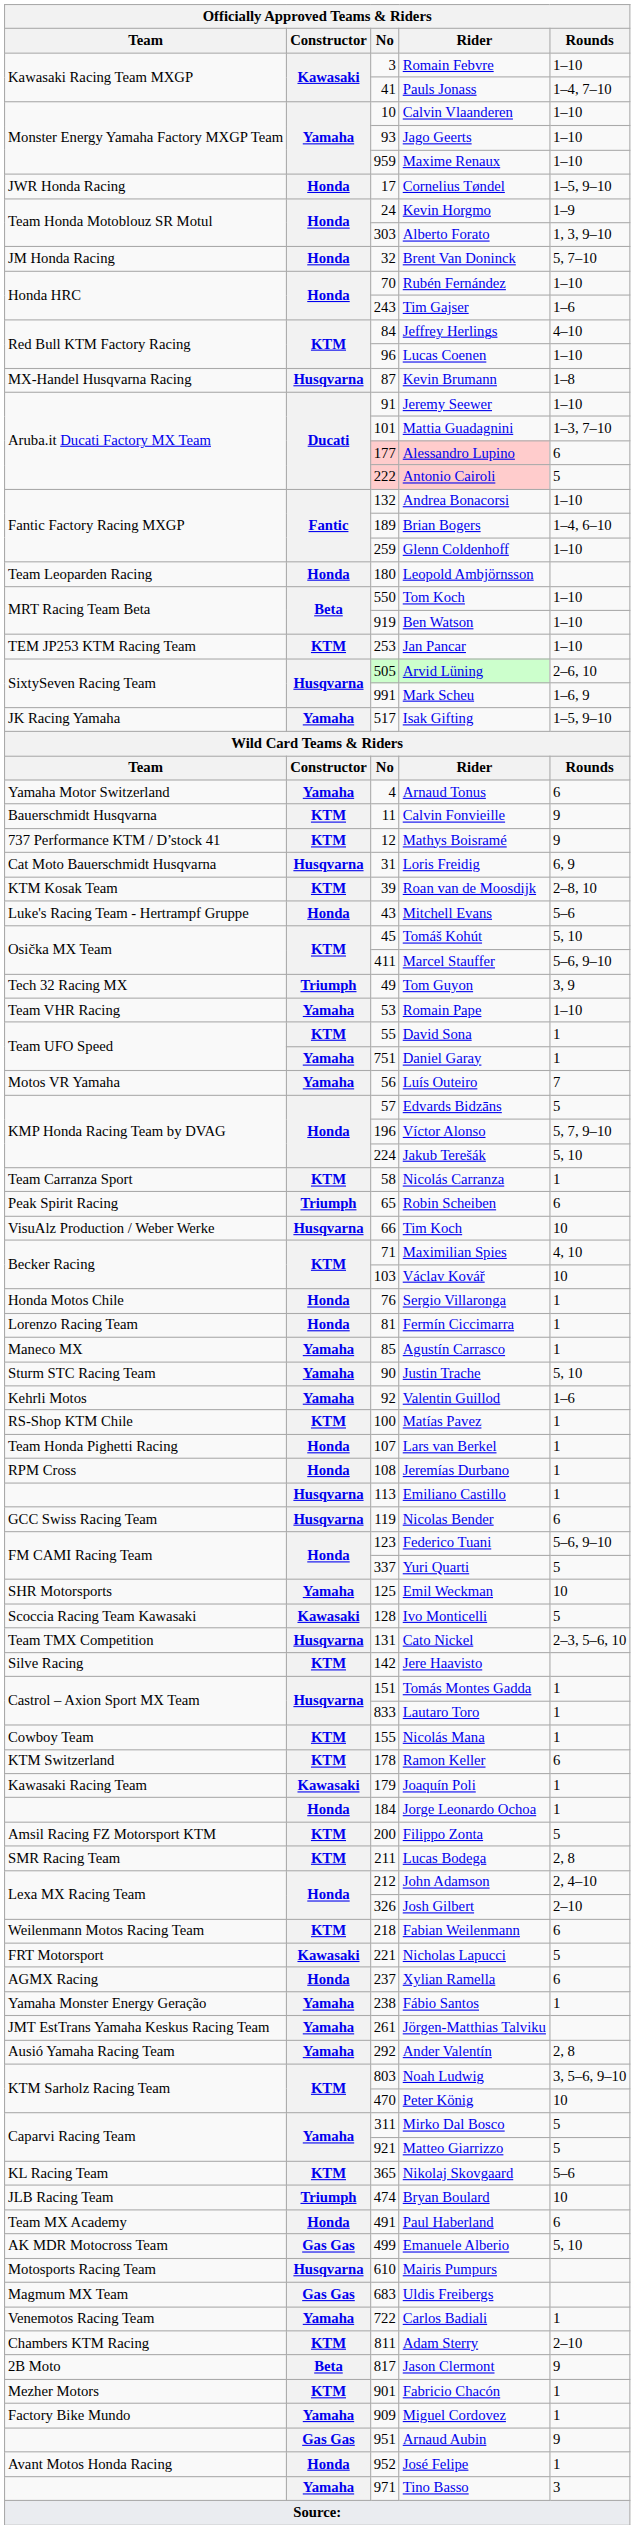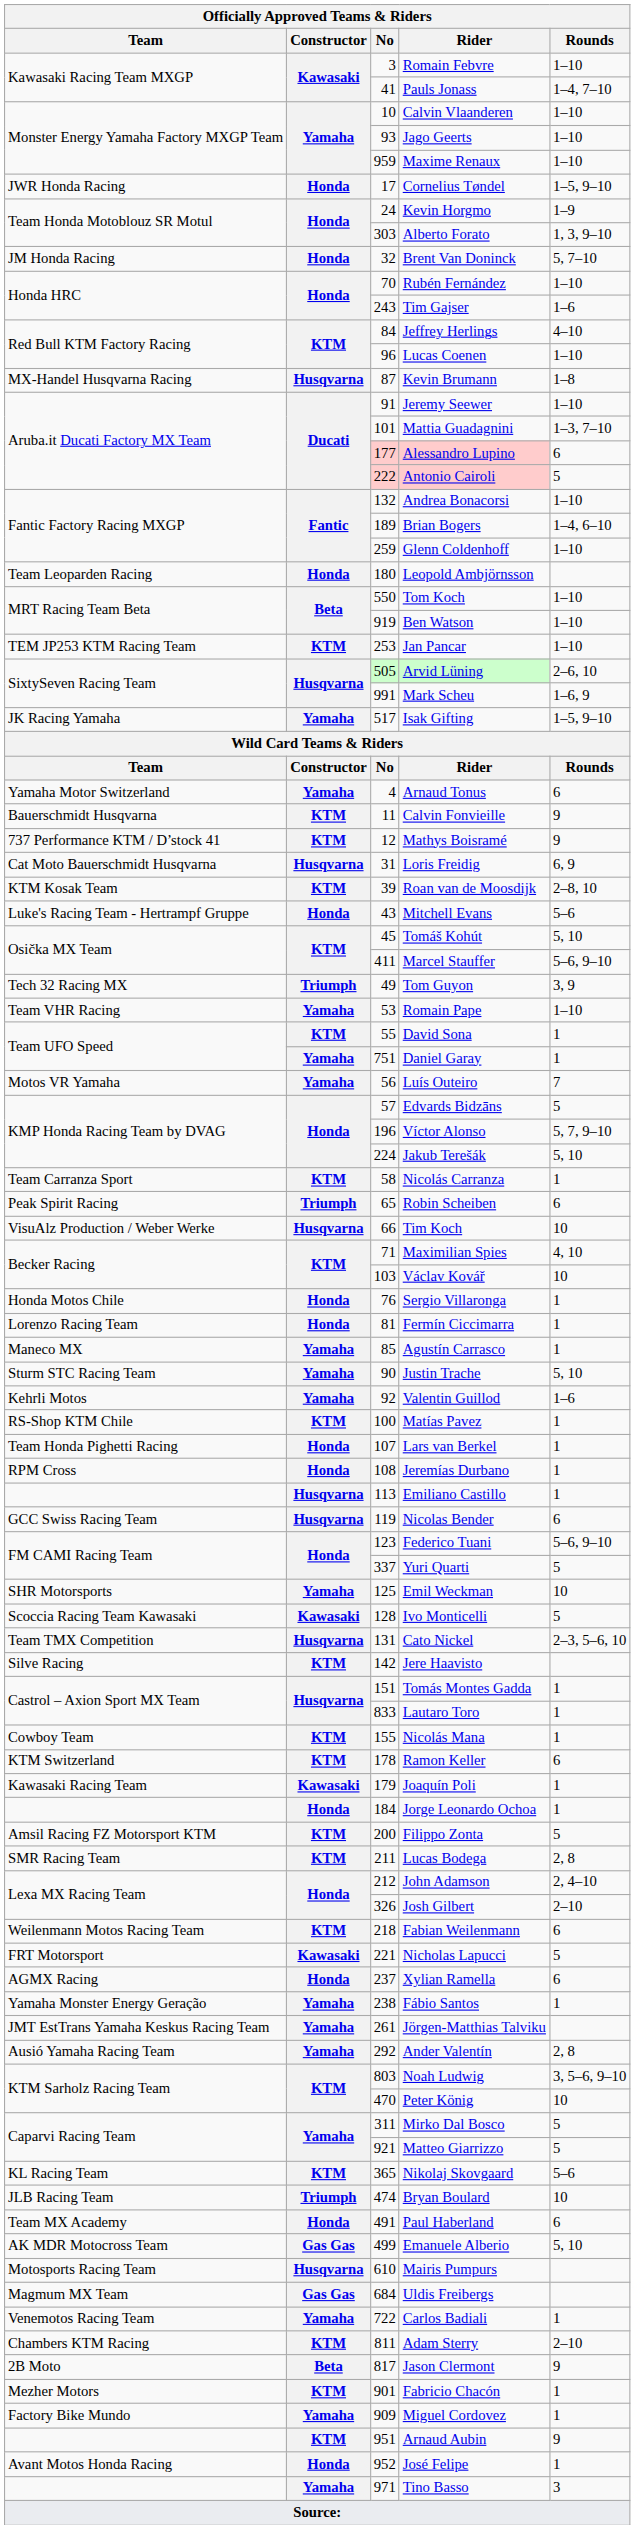 <table class="wikitable" style="font-size: 85%;">
 <tr>
 <th colspan=5><strong>Officially Approved Teams & Riders</strong></th>
 </tr>
 <tr>
 <th>Team</th>
 <th>Constructor</th>
 <th>No</th>
 <th>Rider</th>
 <th>Rounds</th>
 </tr>
 <tr>
 <td rowspan=2>Kawasaki Racing Team MXGP</td>
 <th rowspan=2><a href='#'>Kawasaki</a></th>
 <td align="right">3</td>
 <td> <a href='#'>Romain Febvre</a></td>
 <td>1–10</td>
 </tr>
 <tr>
 <td align="right">41</td>
 <td> <a href='#'>Pauls Jonass</a></td>
 <td>1–4, 7–10</td>
 </tr>
 <tr>
 <td rowspan=3>Monster Energy Yamaha Factory MXGP Team</td>
 <th rowspan=3><a href='#'>Yamaha</a></th>
 <td align="right">10</td>
 <td> <a href='#'>Calvin Vlaanderen</a></td>
 <td>1–10</td>
 </tr>
 <tr>
 <td align="right">93</td>
 <td> <a href='#'>Jago Geerts</a></td>
 <td>1–10</td>
 </tr>
 <tr>
 <td align="right">959</td>
 <td> <a href='#'>Maxime Renaux</a></td>
 <td>1–10</td>
 </tr>
 <tr>
 <td>JWR Honda Racing</td>
 <th><a href='#'>Honda</a></th>
 <td align="right">17</td>
 <td> <a href='#'>Cornelius Tøndel</a></td>
 <td>1–5, 9–10</td>
 </tr>
 <tr>
 <td rowspan=2>Team Honda Motoblouz SR Motul</td>
 <th rowspan=2><a href='#'>Honda</a></th>
 <td align="right">24</td>
 <td> <a href='#'>Kevin Horgmo</a></td>
 <td>1–9</td>
 </tr>
 <tr>
 <td align="right">303</td>
 <td> <a href='#'>Alberto Forato</a></td>
 <td>1, 3, 9–10</td>
 </tr>
 <tr>
 <td>JM Honda Racing</td>
 <th><a href='#'>Honda</a></th>
 <td align="right">32</td>
 <td> <a href='#'>Brent Van Doninck</a></td>
 <td>5, 7–10</td>
 </tr>
 <tr>
 <td rowspan=2>Honda HRC</td>
 <th rowspan=2><a href='#'>Honda</a></th>
 <td align="right">70</td>
 <td> <a href='#'>Rubén Fernández</a></td>
 <td>1–10</td>
 </tr>
 <tr>
 <td align="right">243</td>
 <td> <a href='#'>Tim Gajser</a></td>
 <td>1–6</td>
 </tr>
 <tr>
 <td rowspan="2">Red Bull KTM Factory Racing</td>
 <th rowspan="2"><a href='#'>KTM</a></th>
 <td align="right">84</td>
 <td> <a href='#'>Jeffrey Herlings</a></td>
 <td>4–10</td>
 </tr>
 <tr>
 <td align="right">96</td>
 <td> <a href='#'>Lucas Coenen</a></td>
 <td>1–10</td>
 </tr>
 <tr>
 <td>MX-Handel Husqvarna Racing</td>
 <th><a href='#'>Husqvarna</a></th>
 <td align="right">87</td>
 <td> <a href='#'>Kevin Brumann</a></td>
 <td>1–8</td>
 </tr>
 <tr>
 <td rowspan=4>Aruba.it <a href='#'>Ducati Factory MX Team</a></td>
 <th rowspan=4><a href='#'>Ducati</a></th>
 <td align="right">91</td>
 <td> <a href='#'>Jeremy Seewer</a></td>
 <td>1–10</td>
 </tr>
 <tr>
 <td align="right">101</td>
 <td> <a href='#'>Mattia Guadagnini</a></td>
 <td>1–3, 7–10</td>
 </tr>
 <tr>
 <td style="background:#ffcccc;" align="right">177</td>
 <td style="background:#ffcccc;"> <a href='#'>Alessandro Lupino</a></td>
 <td>6</td>
 </tr>
 <tr>
 <td style="background:#ffcccc;" align="right">222</td>
 <td style="background:#ffcccc;"> <a href='#'>Antonio Cairoli</a></td>
 <td>5</td>
 </tr>
 <tr>
 <td rowspan=3>Fantic Factory Racing MXGP</td>
 <th rowspan=3><a href='#'>Fantic</a></th>
 <td align="right">132</td>
 <td> <a href='#'>Andrea Bonacorsi</a></td>
 <td>1–10</td>
 </tr>
 <tr>
 <td align="right">189</td>
 <td> <a href='#'>Brian Bogers</a></td>
 <td>1–4, 6–10</td>
 </tr>
 <tr>
 <td align="right">259</td>
 <td> <a href='#'>Glenn Coldenhoff</a></td>
 <td>1–10</td>
 </tr>
 <tr>
 <td>Team Leoparden Racing</td>
 <th><a href='#'>Honda</a></th>
 <td align="right">180</td>
 <td> <a href='#'>Leopold Ambjörnsson</a></td>
 <td></td>
 </tr>
 <tr>
 <td rowspan=2>MRT Racing Team Beta</td>
 <th rowspan=2><a href='#'>Beta</a></th>
 <td align="right">550</td>
 <td> <a href='#'>Tom Koch</a></td>
 <td>1–10</td>
 </tr>
 <tr>
 <td align="right">919</td>
 <td> <a href='#'>Ben Watson</a></td>
 <td>1–10</td>
 </tr>
 <tr>
 <td>TEM JP253 KTM Racing Team</td>
 <th><a href='#'>KTM</a></th>
 <td align="right">253</td>
 <td> <a href='#'>Jan Pancar</a></td>
 <td>1–10</td>
 </tr>
 <tr>
 <td rowspan=2>SixtySeven Racing Team</td>
 <th rowspan=2><a href='#'>Husqvarna</a></th>
 <td style="background:#ccffcc;" align="right">505</td>
 <td style="background:#ccffcc;"> <a href='#'>Arvid Lüning</a></td>
 <td>2–6, 10</td>
 </tr>
 <tr>
 <td align="right">991</td>
 <td> <a href='#'>Mark Scheu</a></td>
 <td>1–6, 9</td>
 </tr>
 <tr>
 <td>JK Racing Yamaha</td>
 <th><a href='#'>Yamaha</a></th>
 <td align="right">517</td>
 <td> <a href='#'>Isak Gifting</a></td>
 <td>1–5, 9–10</td>
 </tr>
 <tr>
 <th colspan=5><strong>Wild Card Teams & Riders</strong></th>
 </tr>
 <tr>
 <th>Team</th>
 <th>Constructor</th>
 <th>No</th>
 <th>Rider</th>
 <th>Rounds</th>
 </tr>
 <tr>
 <td>Yamaha Motor Switzerland</td>
 <th><a href='#'>Yamaha</a></th>
 <td align="right">4</td>
 <td> <a href='#'>Arnaud Tonus</a></td>
 <td>6</td>
 </tr>
 <tr>
 <td>Bauerschmidt Husqvarna</td>
 <th><a href='#'>KTM</a></th>
 <td align="right">11</td>
 <td> <a href='#'>Calvin Fonvieille</a></td>
 <td>9</td>
 </tr>
 <tr>
 <td>737 Performance KTM / D’stock 41</td>
 <th><a href='#'>KTM</a></th>
 <td align="right">12</td>
 <td> <a href='#'>Mathys Boisramé</a></td>
 <td>9</td>
 </tr>
 <tr>
 <td>Cat Moto Bauerschmidt Husqvarna</td>
 <th><a href='#'>Husqvarna</a></th>
 <td align="right">31</td>
 <td> <a href='#'>Loris Freidig</a></td>
 <td>6, 9</td>
 </tr>
 <tr>
 <td>KTM Kosak Team</td>
 <th><a href='#'>KTM</a></th>
 <td align="right">39</td>
 <td> <a href='#'>Roan van de Moosdijk</a></td>
 <td>2–8, 10</td>
 </tr>
 <tr>
 <td>Luke's Racing Team - Hertrampf Gruppe</td>
 <th><a href='#'>Honda</a></th>
 <td align="right">43</td>
 <td> <a href='#'>Mitchell Evans</a></td>
 <td>5–6</td>
 </tr>
 <tr>
 <td rowspan=2>Osička MX Team</td>
 <th rowspan=2><a href='#'>KTM</a></th>
 <td align="right">45</td>
 <td> <a href='#'>Tomáš Kohút</a></td>
 <td>5, 10</td>
 </tr>
 <tr>
 <td align="right">411</td>
 <td> <a href='#'>Marcel Stauffer</a></td>
 <td>5–6, 9–10</td>
 </tr>
 <tr>
 <td>Tech 32 Racing MX</td>
 <th><a href='#'>Triumph</a></th>
 <td align="right">49</td>
 <td> <a href='#'>Tom Guyon</a></td>
 <td>3, 9</td>
 </tr>
 <tr>
 <td>Team VHR Racing</td>
 <th><a href='#'>Yamaha</a></th>
 <td align="right">53</td>
 <td> <a href='#'>Romain Pape</a></td>
 <td>1–10</td>
 </tr>
 <tr>
 <td rowspan=2>Team UFO Speed</td>
 <th><a href='#'>KTM</a></th>
 <td align="right">55</td>
 <td> <a href='#'>David Sona</a></td>
 <td>1</td>
 </tr>
 <tr>
 <th><a href='#'>Yamaha</a></th>
 <td align="right">751</td>
 <td> <a href='#'>Daniel Garay</a></td>
 <td>1</td>
 </tr>
 <tr>
 <td>Motos VR Yamaha</td>
 <th><a href='#'>Yamaha</a></th>
 <td align="right">56</td>
 <td> <a href='#'>Luís Outeiro</a></td>
 <td>7</td>
 </tr>
 <tr>
 <td rowspan=3>KMP Honda Racing Team by DVAG</td>
 <th rowspan=3><a href='#'>Honda</a></th>
 <td align="right">57</td>
 <td> <a href='#'>Edvards Bidzāns</a></td>
 <td>5</td>
 </tr>
 <tr>
 <td align="right">196</td>
 <td> <a href='#'>Víctor Alonso</a></td>
 <td>5, 7, 9–10</td>
 </tr>
 <tr>
 <td align="right">224</td>
 <td> <a href='#'>Jakub Terešák</a></td>
 <td>5, 10</td>
 </tr>
 <tr>
 <td>Team Carranza Sport</td>
 <th><a href='#'>KTM</a></th>
 <td align="right">58</td>
 <td> <a href='#'>Nicolás Carranza</a></td>
 <td>1</td>
 </tr>
 <tr>
 <td>Peak Spirit Racing</td>
 <th><a href='#'>Triumph</a></th>
 <td align="right">65</td>
 <td> <a href='#'>Robin Scheiben</a></td>
 <td>6</td>
 </tr>
 <tr>
 <td>VisuAlz Production / Weber Werke</td>
 <th><a href='#'>Husqvarna</a></th>
 <td align="right">66</td>
 <td> <a href='#'>Tim Koch</a></td>
 <td>10</td>
 </tr>
 <tr>
 <td rowspan=2>Becker Racing</td>
 <th rowspan=2><a href='#'>KTM</a></th>
 <td align="right">71</td>
 <td> <a href='#'>Maximilian Spies</a></td>
 <td>4, 10</td>
 </tr>
 <tr>
 <td align="right">103</td>
 <td> <a href='#'>Václav Kovář</a></td>
 <td>10</td>
 </tr>
 <tr>
 <td>Honda Motos Chile</td>
 <th><a href='#'>Honda</a></th>
 <td align="right">76</td>
 <td> <a href='#'>Sergio Villaronga</a></td>
 <td>1</td>
 </tr>
 <tr>
 <td>Lorenzo Racing Team</td>
 <th><a href='#'>Honda</a></th>
 <td align="right">81</td>
 <td> <a href='#'>Fermín Ciccimarra</a></td>
 <td>1</td>
 </tr>
 <tr>
 <td>Maneco MX</td>
 <th><a href='#'>Yamaha</a></th>
 <td align="right">85</td>
 <td> <a href='#'>Agustín Carrasco</a></td>
 <td>1</td>
 </tr>
 <tr>
 <td>Sturm STC Racing Team</td>
 <th><a href='#'>Yamaha</a></th>
 <td align="right">90</td>
 <td> <a href='#'>Justin Trache</a></td>
 <td>5, 10</td>
 </tr>
 <tr>
 <td>Kehrli Motos</td>
 <th><a href='#'>Yamaha</a></th>
 <td align="right">92</td>
 <td> <a href='#'>Valentin Guillod</a></td>
 <td>1–6</td>
 </tr>
 <tr>
 <td>RS-Shop KTM Chile</td>
 <th><a href='#'>KTM</a></th>
 <td align="right">100</td>
 <td> <a href='#'>Matías Pavez</a></td>
 <td>1</td>
 </tr>
 <tr>
 <td>Team Honda Pighetti Racing</td>
 <th><a href='#'>Honda</a></th>
 <td align="right">107</td>
 <td> <a href='#'>Lars van Berkel</a></td>
 <td>1</td>
 </tr>
 <tr>
 <td>RPM Cross</td>
 <th><a href='#'>Honda</a></th>
 <td align="right">108</td>
 <td> <a href='#'>Jeremías Durbano</a></td>
 <td>1</td>
 </tr>
 <tr>
 <td></td>
 <th><a href='#'>Husqvarna</a></th>
 <td align="right">113</td>
 <td> <a href='#'>Emiliano Castillo</a></td>
 <td>1</td>
 </tr>
 <tr>
 <td>GCC Swiss Racing Team</td>
 <th><a href='#'>Husqvarna</a></th>
 <td align="right">119</td>
 <td> <a href='#'>Nicolas Bender</a></td>
 <td>6</td>
 </tr>
 <tr>
 <td rowspan=2>FM CAMI Racing Team</td>
 <th rowspan=2><a href='#'>Honda</a></th>
 <td align="right">123</td>
 <td> <a href='#'>Federico Tuani</a></td>
 <td>5–6, 9–10</td>
 </tr>
 <tr>
 <td align="right">337</td>
 <td> <a href='#'>Yuri Quarti</a></td>
 <td>5</td>
 </tr>
 <tr>
 <td>SHR Motorsports</td>
 <th><a href='#'>Yamaha</a></th>
 <td align="right">125</td>
 <td> <a href='#'>Emil Weckman</a></td>
 <td>10</td>
 </tr>
 <tr>
 <td>Scoccia Racing Team Kawasaki</td>
 <th><a href='#'>Kawasaki</a></th>
 <td align="right">128</td>
 <td> <a href='#'>Ivo Monticelli</a></td>
 <td>5</td>
 </tr>
 <tr>
 <td>Team TMX Competition</td>
 <th><a href='#'>Husqvarna</a></th>
 <td align="right">131</td>
 <td> <a href='#'>Cato Nickel</a></td>
 <td>2–3, 5–6, 10</td>
 </tr>
 <tr>
 <td>Silve Racing</td>
 <th><a href='#'>KTM</a></th>
 <td align="right">142</td>
 <td> <a href='#'>Jere Haavisto</a></td>
 <td></td>
 </tr>
 <tr>
 <td rowspan=2>Castrol – Axion Sport MX Team</td>
 <th rowspan=2><a href='#'>Husqvarna</a></th>
 <td align="right">151</td>
 <td> <a href='#'>Tomás Montes Gadda</a></td>
 <td>1</td>
 </tr>
 <tr>
 <td align="right">833</td>
 <td> <a href='#'>Lautaro Toro</a></td>
 <td>1</td>
 </tr>
 <tr>
 <td>Cowboy Team</td>
 <th><a href='#'>KTM</a></th>
 <td align="right">155</td>
 <td> <a href='#'>Nicolás Mana</a></td>
 <td>1</td>
 </tr>
 <tr>
 <td>KTM Switzerland</td>
 <th><a href='#'>KTM</a></th>
 <td align="right">178</td>
 <td> <a href='#'>Ramon Keller</a></td>
 <td>6</td>
 </tr>
 <tr>
 <td>Kawasaki Racing Team</td>
 <th><a href='#'>Kawasaki</a></th>
 <td align="right">179</td>
 <td> <a href='#'>Joaquín Poli</a></td>
 <td>1</td>
 </tr>
 <tr>
 <td></td>
 <th><a href='#'>Honda</a></th>
 <td align="right">184</td>
 <td> <a href='#'>Jorge Leonardo Ochoa</a></td>
 <td>1</td>
 </tr>
 <tr>
 <td>Amsil Racing FZ Motorsport KTM</td>
 <th><a href='#'>KTM</a></th>
 <td align="right">200</td>
 <td> <a href='#'>Filippo Zonta</a></td>
 <td>5</td>
 </tr>
 <tr>
 <td>SMR Racing Team</td>
 <th><a href='#'>KTM</a></th>
 <td align="right">211</td>
 <td> <a href='#'>Lucas Bodega</a></td>
 <td>2, 8</td>
 </tr>
 <tr>
 <td rowspan=2>Lexa MX Racing Team</td>
 <th rowspan=2><a href='#'>Honda</a></th>
 <td align="right">212</td>
 <td> <a href='#'>John Adamson</a></td>
 <td>2, 4–10</td>
 </tr>
 <tr>
 <td align="right">326</td>
 <td> <a href='#'>Josh Gilbert</a></td>
 <td>2–10</td>
 </tr>
 <tr>
 <td>Weilenmann Motos Racing Team</td>
 <th><a href='#'>KTM</a></th>
 <td align="right">218</td>
 <td> <a href='#'>Fabian Weilenmann</a></td>
 <td>6</td>
 </tr>
 <tr>
 <td>FRT Motorsport</td>
 <th><a href='#'>Kawasaki</a></th>
 <td align="right">221</td>
 <td> <a href='#'>Nicholas Lapucci</a></td>
 <td>5</td>
 </tr>
 <tr>
 <td>AGMX Racing</td>
 <th><a href='#'>Honda</a></th>
 <td align="right">237</td>
 <td> <a href='#'>Xylian Ramella</a></td>
 <td>6</td>
 </tr>
 <tr>
 <td>Yamaha Monster Energy Geração</td>
 <th><a href='#'>Yamaha</a></th>
 <td align="right">238</td>
 <td> <a href='#'>Fábio Santos</a></td>
 <td>1</td>
 </tr>
 <tr>
 <td>JMT EstTrans Yamaha Keskus Racing Team</td>
 <th><a href='#'>Yamaha</a></th>
 <td align="right">261</td>
 <td> <a href='#'>Jörgen-Matthias Talviku</a></td>
 <td></td>
 </tr>
 <tr>
 <td>Ausió Yamaha Racing Team</td>
 <th><a href='#'>Yamaha</a></th>
 <td align="right">292</td>
 <td> <a href='#'>Ander Valentín</a></td>
 <td>2, 8</td>
 </tr>
 <tr>
 <td rowspan=2>KTM Sarholz Racing Team</td>
 <th rowspan=2><a href='#'>KTM</a></th>
 <td align="right">803</td>
 <td> <a href='#'>Noah Ludwig</a></td>
 <td>3, 5–6, 9–10</td>
 </tr>
 <tr>
 <td align="right">470</td>
 <td> <a href='#'>Peter König</a></td>
 <td>10</td>
 </tr>
 <tr>
 <td rowspan=2>Caparvi Racing Team</td>
 <th rowspan=2><a href='#'>Yamaha</a></th>
 <td align="right">311</td>
 <td> <a href='#'>Mirko Dal Bosco</a></td>
 <td>5</td>
 </tr>
 <tr>
 <td align="right">921</td>
 <td> <a href='#'>Matteo Giarrizzo</a></td>
 <td>5</td>
 </tr>
 <tr>
 <td>KL Racing Team</td>
 <th><a href='#'>KTM</a></th>
 <td align="right">365</td>
 <td> <a href='#'>Nikolaj Skovgaard</a></td>
 <td>5–6</td>
 </tr>
 <tr>
 <td>JLB Racing Team</td>
 <th><a href='#'>Triumph</a></th>
 <td align="right">474</td>
 <td> <a href='#'>Bryan Boulard</a></td>
 <td>10</td>
 </tr>
 <tr>
 <td>Team MX Academy</td>
 <th><a href='#'>Honda</a></th>
 <td align="right">491</td>
 <td> <a href='#'>Paul Haberland</a></td>
 <td>6</td>
 </tr>
 <tr>
 <td>AK MDR Motocross Team</td>
 <th><a href='#'>Gas Gas</a></th>
 <td align="right">499</td>
 <td> <a href='#'>Emanuele Alberio</a></td>
 <td>5, 10</td>
 </tr>
 <tr>
 <td>Motosports Racing Team</td>
 <th><a href='#'>Husqvarna</a></th>
 <td align="right">610</td>
 <td> <a href='#'>Mairis Pumpurs</a></td>
 <td></td>
 </tr>
 <tr>
 <td>Magmum MX Team</td>
 <th><a href='#'>Gas Gas</a></th>
-<td align="right">683</td>
+<td align="right">684</td>
 <td> <a href='#'>Uldis Freibergs</a></td>
 <td></td>
 </tr>
 <tr>
 <td>Venemotos Racing Team</td>
 <th><a href='#'>Yamaha</a></th>
 <td align="right">722</td>
 <td> <a href='#'>Carlos Badiali</a></td>
 <td>1</td>
 </tr>
 <tr>
 <td>Chambers KTM Racing</td>
 <th><a href='#'>KTM</a></th>
 <td align="right">811</td>
 <td> <a href='#'>Adam Sterry</a></td>
 <td>2–10</td>
 </tr>
 <tr>
 <td>2B Moto</td>
 <th><a href='#'>Beta</a></th>
 <td align="right">817</td>
 <td> <a href='#'>Jason Clermont</a></td>
 <td>9</td>
 </tr>
 <tr>
 <td>Mezher Motors</td>
 <th><a href='#'>KTM</a></th>
 <td align="right">901</td>
 <td> <a href='#'>Fabricio Chacón</a></td>
 <td>1</td>
 </tr>
 <tr>
 <td>Factory Bike Mundo</td>
 <th><a href='#'>Yamaha</a></th>
 <td align="right">909</td>
 <td> <a href='#'>Miguel Cordovez</a></td>
 <td>1</td>
 </tr>
 <tr>
 <td></td>
-<th><a href='#'>Gas Gas</a></th>
+<th><a href='#'>KTM</a></th>
 <td align="right">951</td>
 <td> <a href='#'>Arnaud Aubin</a></td>
 <td>9</td>
 </tr>
 <tr>
 <td>Avant Motos Honda Racing</td>
 <th><a href='#'>Honda</a></th>
 <td align="right">952</td>
 <td> <a href='#'>José Felipe</a></td>
 <td>1</td>
 </tr>
 <tr>
 <td></td>
 <th><a href='#'>Yamaha</a></th>
 <td align="right">971</td>
 <td> <a href='#'>Tino Basso</a></td>
 <td>3</td>
 </tr>
 <tr class="sortbottom">
 <td colspan=5 align="bottom" style="background-color:#EAECF0; text-align:center"><strong>Source:</strong></td>
 </tr>
 </table>
